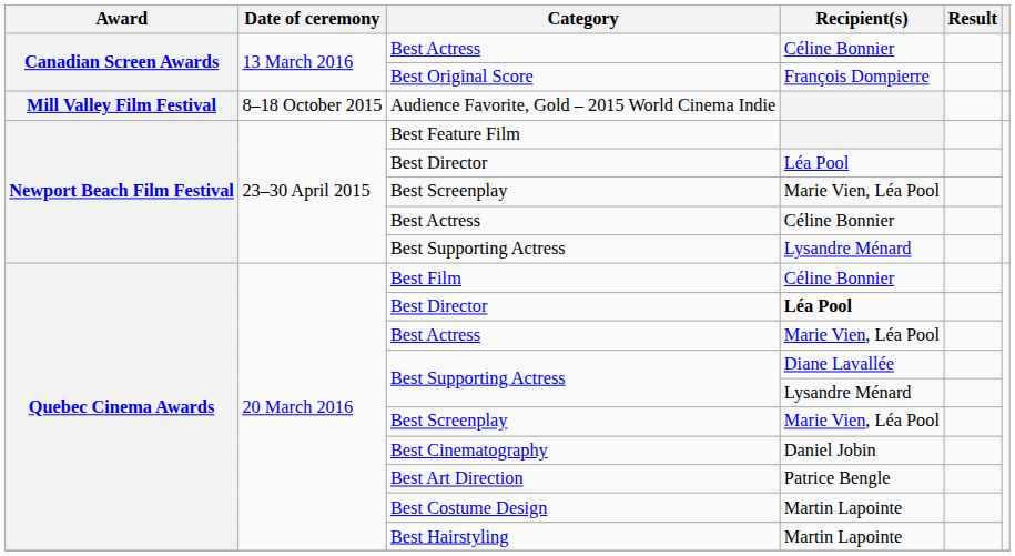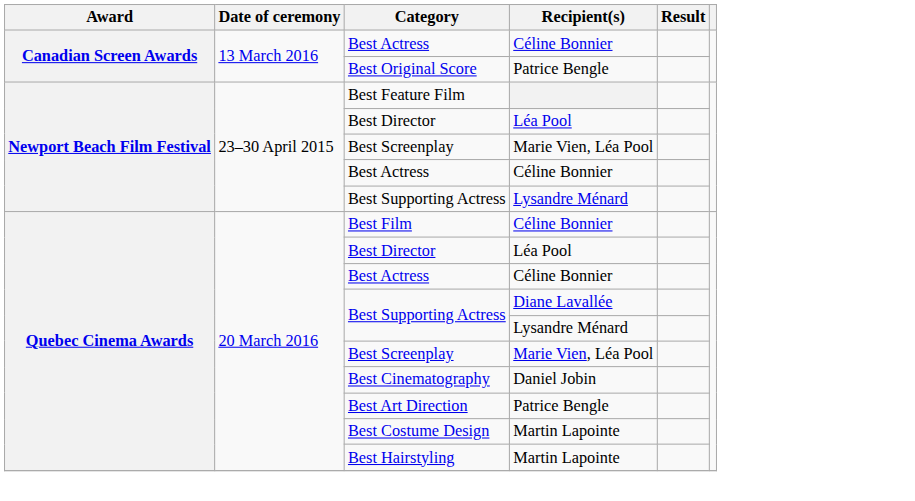 <table class="wikitable plainrowheaders sortable">
 <tr>
 <th scope="col">Award</th>
 <th scope="col">Date of ceremony</th>
 <th scope="col">Category</th>
 <th scope="col">Recipient(s)</th>
 <th scope="col">Result</th>
 <th scope="col" class="unsortable"></th>
 </tr>
 <tr>
 <th scope="row" rowspan=2><a href='#'>Canadian Screen Awards</a></th>
 <td rowspan="2"><a href='#'>13 March 2016</a></td>
 <td><a href='#'>Best Actress</a></td>
 <td><a href='#'>Céline Bonnier</a></td>
 <td></td>
 <td rowspan="2"></td>
 </tr>
 <tr>
 <td><a href='#'>Best Original Score</a></td>
-<td><a href='#'>François Dompierre</a></td>
+<td>Patrice Bengle</td>
 <td></td>
-</tr>
-<tr>
-<th scope="row"><a href='#'>Mill Valley Film Festival</a></th>
-<td rowspan="1">8–18 October 2015</td>
-<td>Audience Favorite, Gold – 2015 World Cinema Indie</td>
-<th></th>
-<td></td>
-<td rowspan="1"></td>
 </tr>
 <tr>
 <th scope="row" rowspan=5><a href='#'>Newport Beach Film Festival</a></th>
 <td rowspan="5">23–30 April 2015</td>
 <td>Best Feature Film</td>
 <th></th>
 <td></td>
 <td rowspan="5"></td>
 </tr>
 <tr>
 <td>Best Director</td>
 <td><a href='#'>Léa Pool</a></td>
 <td></td>
 </tr>
 <tr>
 <td>Best Screenplay</td>
 <td>Marie Vien, Léa Pool</td>
 <td></td>
 </tr>
 <tr>
 <td>Best Actress</td>
 <td>Céline Bonnier</td>
 <td></td>
 </tr>
 <tr>
 <td>Best Supporting Actress</td>
 <td><a href='#'>Lysandre Ménard</a></td>
 <td></td>
 </tr>
 <tr>
 <th scope="row" rowspan=10><a href='#'>Quebec Cinema Awards</a></th>
 <td rowspan="10"><a href='#'>20 March 2016</a></td>
 <td><a href='#'>Best Film</a></td>
 <td><a href='#'>Céline Bonnier</a></td>
 <td></td>
 <td rowspan="10"></td>
 </tr>
 <tr>
 <td><a href='#'>Best Director</a></td>
-<td><strong>Léa Pool</strong></td>
+<td>Léa Pool</td>
 <td></td>
 </tr>
 <tr>
 <td><a href='#'>Best Actress</a></td>
-<td><a href='#'>Marie Vien</a>, Léa Pool</td>
+<td>Céline Bonnier</td>
 <td></td>
 </tr>
 <tr>
 <td rowspan="2"><a href='#'>Best Supporting Actress</a></td>
 <td><a href='#'>Diane Lavallée</a></td>
 <td></td>
 </tr>
 <tr>
 <td>Lysandre Ménard</td>
 <td></td>
 </tr>
 <tr>
 <td><a href='#'>Best Screenplay</a></td>
 <td><a href='#'>Marie Vien</a>, Léa Pool</td>
 <td></td>
 </tr>
 <tr>
 <td><a href='#'>Best Cinematography</a></td>
 <td>Daniel Jobin</td>
 <td></td>
 </tr>
 <tr>
 <td><a href='#'>Best Art Direction</a></td>
 <td>Patrice Bengle</td>
 <td></td>
 </tr>
 <tr>
 <td><a href='#'>Best Costume Design</a></td>
 <td>Martin Lapointe</td>
 <td></td>
 </tr>
 <tr>
 <td><a href='#'>Best Hairstyling</a></td>
 <td>Martin Lapointe</td>
 <td></td>
 </tr>
 <tr>
 </tr>
 </table>
